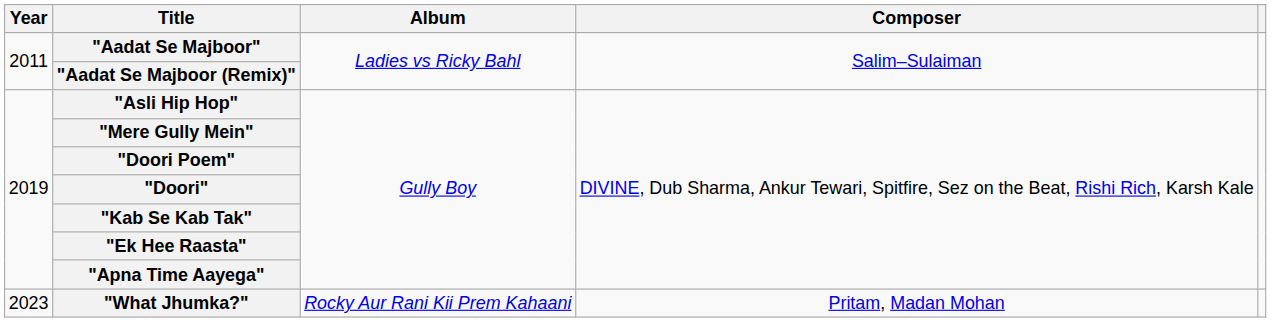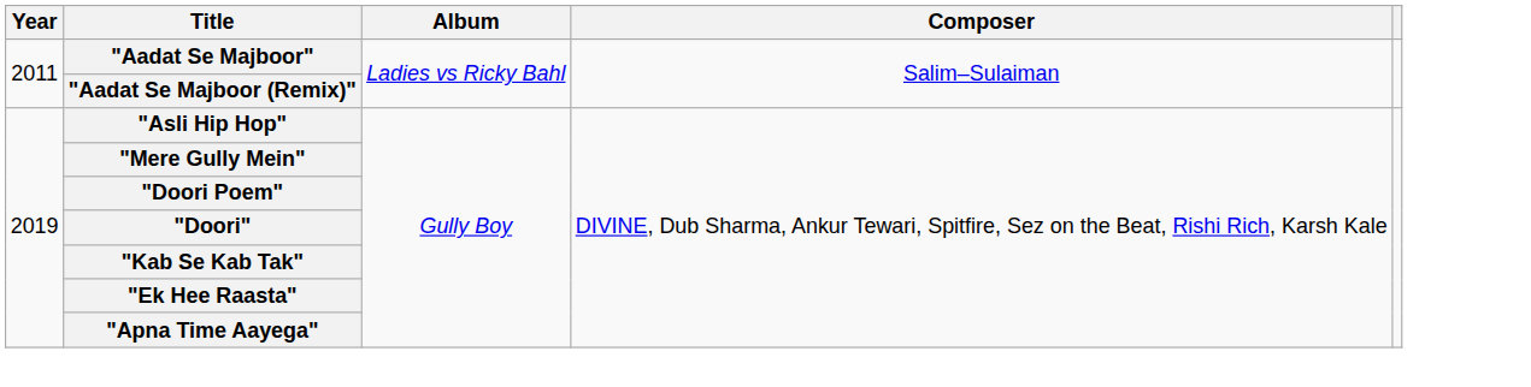 <table class="wikitable plainrowheaders unsortable" style="text-align:center;" border="1">
 <tr>
 <th scope="col">Year</th>
 <th scope="col">Title</th>
 <th scope="col">Album</th>
 <th scope="col">Composer</th>
 <th scope="col"></th>
 </tr>
 <tr>
 <td rowspan="2">2011</td>
 <th scope="row">"Aadat Se Majboor"</th>
 <td rowspan="2"><em><a href='#'>Ladies vs Ricky Bahl</a></em></td>
 <td rowspan="2"><a href='#'>Salim–Sulaiman</a></td>
 <td rowspan="2"></td>
 </tr>
 <tr>
 <th scope="row">"Aadat Se Majboor (Remix)"</th>
 </tr>
 <tr>
 <td rowspan="7">2019</td>
 <th scope="row">"Asli Hip Hop"</th>
 <td rowspan="7"><em><a href='#'>Gully Boy</a></em></td>
 <td rowspan="7"><a href='#'>DIVINE</a>, Dub Sharma, Ankur Tewari, Spitfire, Sez on the Beat, <a href='#'>Rishi Rich</a>, Karsh Kale</td>
 <td rowspan="7"></td>
 </tr>
 <tr>
 <th scope="row">"Mere Gully Mein"</th>
 </tr>
 <tr>
 <th scope="row">"Doori Poem"</th>
 </tr>
 <tr>
 <th scope="row">"Doori"</th>
 </tr>
 <tr>
 <th scope="row">"Kab Se Kab Tak"</th>
 </tr>
 <tr>
 <th scope="row">"Ek Hee Raasta"</th>
 </tr>
 <tr>
 <th scope="row">"Apna Time Aayega"</th>
 </tr>
-<tr>
-<td>2023</td>
-<th scope="row">"What Jhumka?"</th>
-<td><em><a href='#'>Rocky Aur Rani Kii Prem Kahaani</a></em></td>
-<td><a href='#'>Pritam</a>, <a href='#'>Madan Mohan</a></td>
-<td style="text-align:center;"></td>
-</tr>
 </table>
